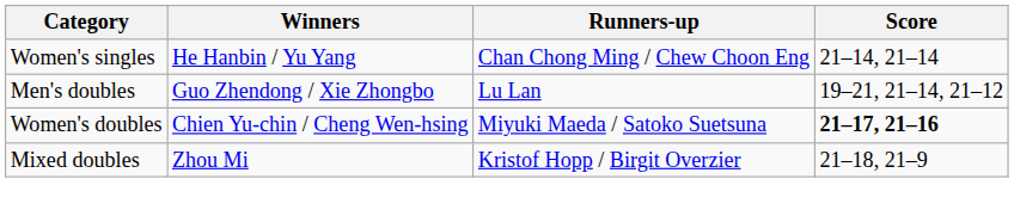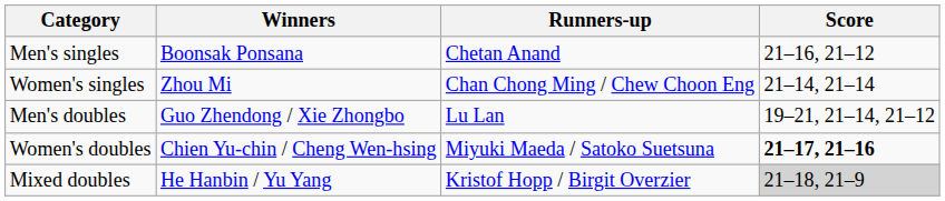 <table class=wikitable style="white-space:nowrap">
 <tr>
 <th>Category</th>
 <th>Winners</th>
 <th>Runners-up</th>
 <th>Score</th>
 </tr>
 <tr>
+<td>Men's singles</td>
+<td> <a href='#'>Boonsak Ponsana</a></td>
+<td> <a href='#'>Chetan Anand</a></td>
+<td>21–16, 21–12</td>
+</tr>
+<tr>
 <td>Women's singles</td>
-<td> <a href='#'>He Hanbin</a> / <a href='#'>Yu Yang</a></td>
+<td> <a href='#'>Zhou Mi</a></td>
 <td> <a href='#'>Chan Chong Ming</a> / <a href='#'>Chew Choon Eng</a></td>
 <td>21–14, 21–14</td>
 </tr>
 <tr>
 <td>Men's doubles</td>
 <td> <a href='#'>Guo Zhendong</a> / <a href='#'>Xie Zhongbo</a></td>
 <td> <a href='#'>Lu Lan</a></td>
 <td>19–21, 21–14, 21–12</td>
 </tr>
 <tr>
 <td>Women's doubles</td>
 <td> <a href='#'>Chien Yu-chin</a> / <a href='#'>Cheng Wen-hsing</a></td>
 <td> <a href='#'>Miyuki Maeda</a> / <a href='#'>Satoko Suetsuna</a></td>
 <td><strong>21–17, 21–16</strong></td>
 </tr>
 <tr>
 <td>Mixed doubles</td>
-<td> <a href='#'>Zhou Mi</a></td>
+<td> <a href='#'>He Hanbin</a> / <a href='#'>Yu Yang</a></td>
 <td> <a href='#'>Kristof Hopp</a> / <a href='#'>Birgit Overzier</a></td>
-<td>21–18, 21–9</td>
+<td style="background: lightgrey;">21–18, 21–9</td>
 </tr>
 </table>
